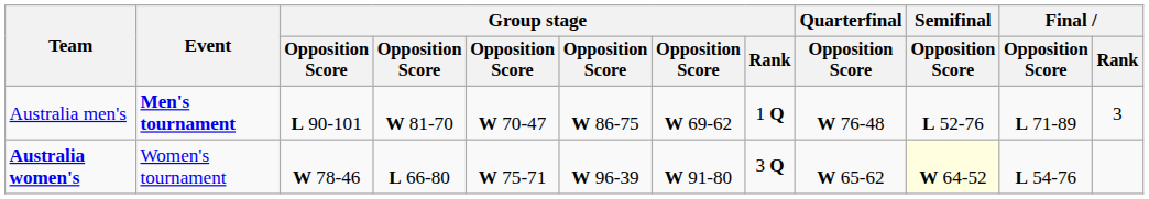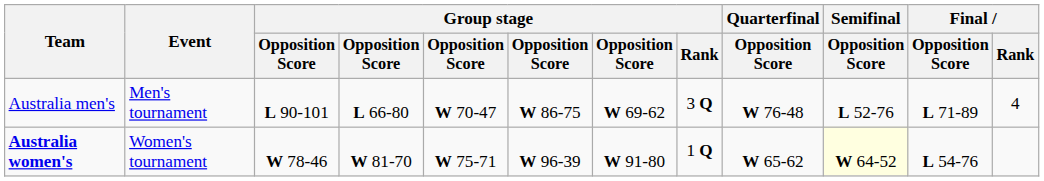 <table class="wikitable" style="font-size:90%">
 <tr>
 <th rowspan=2>Team</th>
 <th rowspan=2>Event</th>
 <th colspan=6>Group stage</th>
 <th>Quarterfinal</th>
 <th>Semifinal</th>
 <th colspan=2>Final / </th>
 </tr>
 <tr style="font-size:95%">
 <th>Opposition<br>Score</th>
 <th>Opposition<br>Score</th>
 <th>Opposition<br>Score</th>
 <th>Opposition<br>Score</th>
 <th>Opposition<br>Score</th>
 <th>Rank</th>
 <th>Opposition<br>Score</th>
 <th>Opposition<br>Score</th>
 <th>Opposition<br>Score</th>
 <th>Rank</th>
 </tr>
 <tr align=center>
 <td align=left><a href='#'>Australia men's</a></td>
-<td align=left><strong><a href='#'>Men's tournament</a></strong></td>
+<td align=left><a href='#'>Men's tournament</a></td>
 <td><br><strong>L</strong> 90-101</td>
-<td><br><strong>W</strong> 81-70</td>
+<td><br><strong>L</strong> 66-80</td>
 <td><br><strong>W</strong> 70-47</td>
 <td><br><strong>W</strong> 86-75</td>
 <td><br><strong>W</strong> 69-62</td>
-<td>1 <strong>Q</strong></td>
+<td>3 <strong>Q</strong></td>
 <td><br><strong>W</strong> 76-48</td>
 <td><br><strong>L</strong> 52-76</td>
 <td><br><strong>L</strong> 71-89</td>
-<td>3</td>
+<td>4</td>
 </tr>
 <tr align=center>
 <td align=left><strong><a href='#'>Australia women's</a></strong></td>
 <td align=left><a href='#'>Women's tournament</a></td>
 <td><br><strong>W</strong> 78-46</td>
-<td><br><strong>L</strong> 66-80</td>
+<td><br><strong>W</strong> 81-70</td>
 <td><br><strong>W</strong> 75-71</td>
 <td><br><strong>W</strong> 96-39</td>
 <td><br><strong>W</strong> 91-80</td>
-<td>3 <strong>Q</strong></td>
+<td>1 <strong>Q</strong></td>
 <td><br><strong>W</strong> 65-62</td>
 <td style="background: lightyellow;"><br><strong>W</strong> 64-52</td>
 <td><br><strong>L</strong> 54-76</td>
 <td></td>
 </tr>
 </table>
